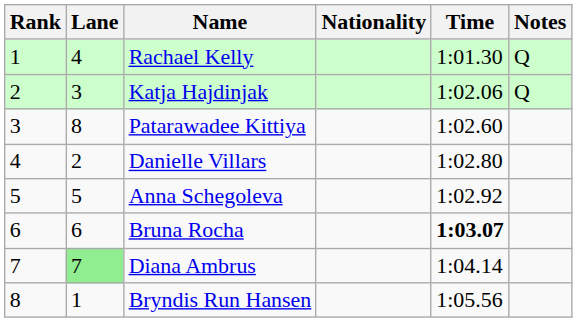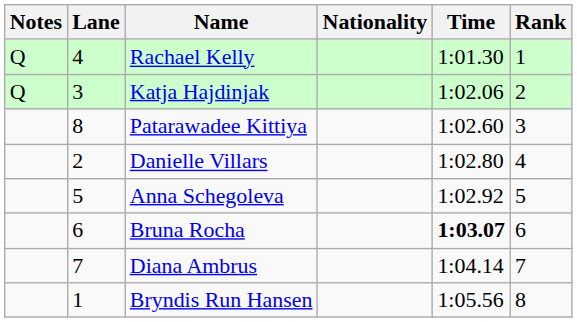 <table class="wikitable">
 <tr>
-<th>Rank</th>
+<th>Notes</th>
 <th>Lane</th>
 <th>Name</th>
 <th>Nationality</th>
 <th>Time</th>
-<th>Notes</th>
+<th>Rank</th>
 </tr>
 <tr bgcolor=ccffcc>
-<td>1</td>
+<td>Q</td>
 <td>4</td>
 <td><a href='#'>Rachael Kelly</a></td>
 <td></td>
 <td>1:01.30</td>
-<td>Q</td>
+<td>1</td>
 </tr>
 <tr bgcolor=ccffcc>
-<td>2</td>
+<td>Q</td>
 <td>3</td>
 <td><a href='#'>Katja Hajdinjak</a></td>
 <td></td>
 <td>1:02.06</td>
-<td>Q</td>
+<td>2</td>
 </tr>
 <tr>
-<td>3</td>
+<td></td>
 <td>8</td>
 <td><a href='#'>Patarawadee Kittiya</a></td>
 <td></td>
 <td>1:02.60</td>
-<td></td>
+<td>3</td>
 </tr>
 <tr>
-<td>4</td>
+<td></td>
 <td>2</td>
 <td><a href='#'>Danielle Villars</a></td>
 <td></td>
 <td>1:02.80</td>
-<td></td>
+<td>4</td>
 </tr>
 <tr>
-<td>5</td>
+<td></td>
 <td>5</td>
 <td><a href='#'>Anna Schegoleva</a></td>
 <td></td>
 <td>1:02.92</td>
-<td></td>
+<td>5</td>
 </tr>
 <tr>
-<td>6</td>
+<td></td>
 <td>6</td>
 <td><a href='#'>Bruna Rocha</a></td>
 <td></td>
 <td><strong>1:03.07</strong></td>
-<td></td>
+<td>6</td>
 </tr>
 <tr>
+<td></td>
 <td>7</td>
-<td style="background: lightgreen;">7</td>
 <td><a href='#'>Diana Ambrus</a></td>
 <td></td>
 <td>1:04.14</td>
-<td></td>
+<td>7</td>
 </tr>
 <tr>
-<td>8</td>
+<td></td>
 <td>1</td>
 <td><a href='#'>Bryndis Run Hansen</a></td>
 <td></td>
 <td>1:05.56</td>
-<td></td>
+<td>8</td>
 </tr>
 </table>
